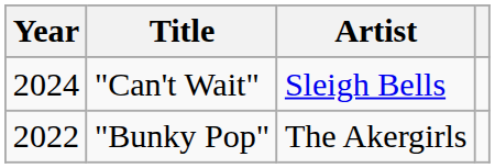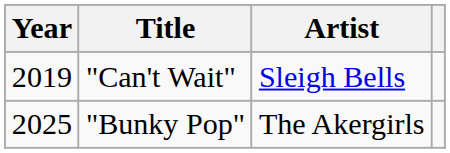 <table class="wikitable">
 <tr>
 <th>Year</th>
 <th>Title</th>
 <th>Artist</th>
 <th scope="col"></th>
 </tr>
 <tr>
-<td>2024</td>
+<td>2019</td>
 <td>"Can't Wait"</td>
 <td><a href='#'>Sleigh Bells</a></td>
 <td></td>
 </tr>
 <tr>
-<td>2022</td>
+<td>2025</td>
 <td>"Bunky Pop"</td>
 <td>The Akergirls</td>
 <td></td>
 </tr>
 </table>
